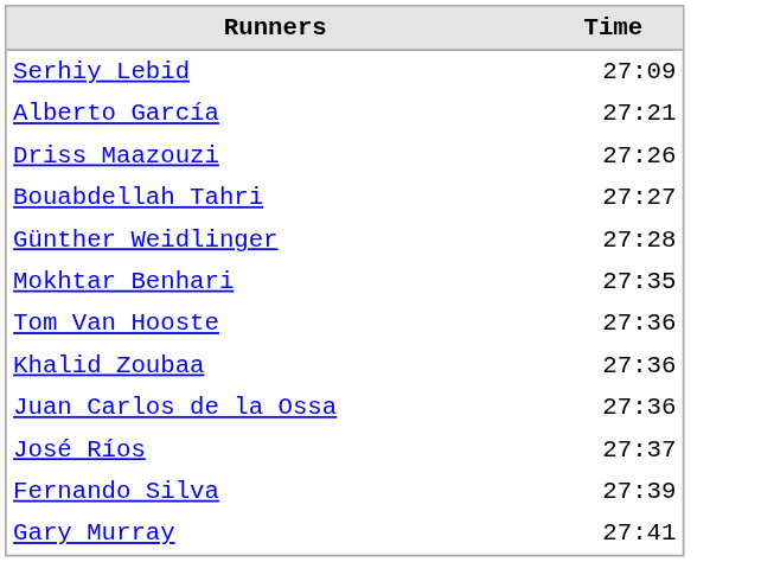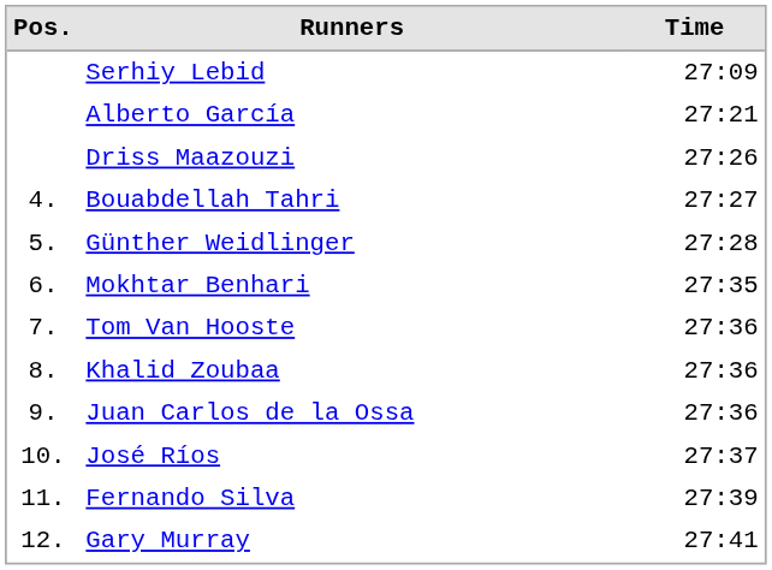 <table cellspacing="0" cellpadding="3" style="border:1px solid #AAAAAA;font-size:90%">
 <tr bgcolor="#E4E4E4">
+<th style="border-bottom:1px solid #AAAAAA" width=10>Pos.</th>
 <th style="border-bottom:1px solid #AAAAAA" width=250>Runners</th>
 <th style="border-bottom:1px solid #AAAAAA" width=60>Time</th>
 </tr>
 <tr align="center">
+<td align="center"></td>
 <td align="left"> <a href='#'>Serhiy Lebid</a></td>
 <td align="right">27:09</td>
 </tr>
 <tr align="center">
+<td align="center"></td>
 <td align="left"> <a href='#'>Alberto García</a></td>
 <td align="right">27:21</td>
 </tr>
 <tr align="center">
+<td align="center"></td>
 <td align="left"> <a href='#'>Driss Maazouzi</a></td>
 <td align="right">27:26</td>
 </tr>
 <tr align="center">
+<td align="center">4.</td>
 <td align="left"> <a href='#'>Bouabdellah Tahri</a></td>
 <td align="right">27:27</td>
 </tr>
 <tr align="center">
+<td align="center">5.</td>
 <td align="left"> <a href='#'>Günther Weidlinger</a></td>
 <td align="right">27:28</td>
 </tr>
 <tr align="center">
+<td align="center">6.</td>
 <td align="left"> <a href='#'>Mokhtar Benhari</a></td>
 <td align="right">27:35</td>
 </tr>
 <tr align="center">
+<td align="center">7.</td>
 <td align="left"> <a href='#'>Tom Van Hooste</a></td>
 <td align="right">27:36</td>
 </tr>
 <tr align="center">
+<td align="center">8.</td>
 <td align="left"> <a href='#'>Khalid Zoubaa</a></td>
 <td align="right">27:36</td>
 </tr>
 <tr align="center">
+<td align="center">9.</td>
 <td align="left"> <a href='#'>Juan Carlos de la Ossa</a></td>
 <td align="right">27:36</td>
 </tr>
 <tr align="center">
+<td align="center">10.</td>
 <td align="left"> <a href='#'>José Ríos</a></td>
 <td align="right">27:37</td>
 </tr>
 <tr align="center">
+<td align="center">11.</td>
 <td align="left"> <a href='#'>Fernando Silva</a></td>
 <td align="right">27:39</td>
 </tr>
 <tr align="center">
+<td align="center">12.</td>
 <td align="left"> <a href='#'>Gary Murray</a></td>
 <td align="right">27:41</td>
 </tr>
 </table>
